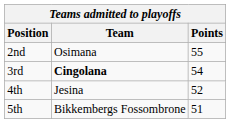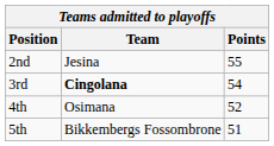 <table class="wikitable">
 <tr>
 <th colspan="3"><em>Teams admitted to playoffs</em></th>
 </tr>
 <tr>
 <th>Position</th>
 <th>Team</th>
 <th>Points</th>
 </tr>
 <tr>
 <td>2nd</td>
-<td>Osimana</td>
+<td>Jesina</td>
 <td>55</td>
 </tr>
 <tr>
 <td>3rd</td>
 <td><strong>Cingolana</strong></td>
 <td>54</td>
 </tr>
 <tr>
 <td>4th</td>
-<td>Jesina</td>
+<td>Osimana</td>
 <td>52</td>
 </tr>
 <tr>
 <td>5th</td>
 <td>Bikkembergs Fossombrone</td>
 <td>51</td>
 </tr>
 </table>
